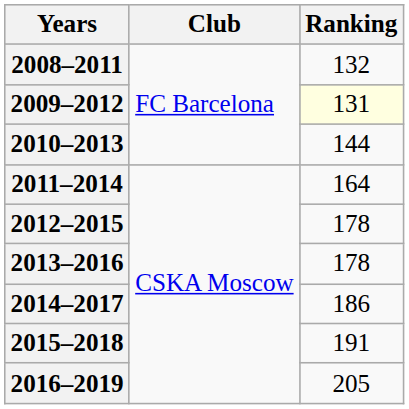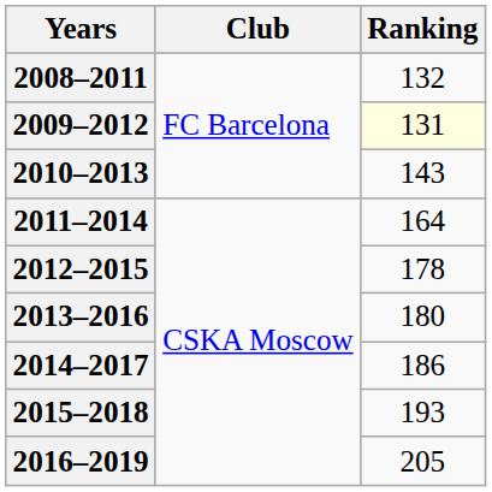 <table class="wikitable sortable" style="text-align:center;">
 <tr>
 <th>Years</th>
 <th>Club</th>
 <th>Ranking</th>
 </tr>
 <tr>
 <th>2008–2011</th>
 <td rowspan=3 align=left> <a href='#'>FC Barcelona</a></td>
 <td>132</td>
 </tr>
 <tr>
 <th>2009–2012</th>
 <td style="background: lightyellow;">131</td>
 </tr>
 <tr>
 <th>2010–2013</th>
-<td>144</td>
+<td>143</td>
 </tr>
 <tr>
 <th>2011–2014</th>
 <td rowspan=6 align=left> <a href='#'>CSKA Moscow</a></td>
 <td>164</td>
 </tr>
 <tr>
 <th>2012–2015</th>
 <td>178</td>
 </tr>
 <tr>
 <th>2013–2016</th>
-<td>178</td>
+<td>180</td>
 </tr>
 <tr>
 <th>2014–2017</th>
 <td>186</td>
 </tr>
 <tr>
 <th>2015–2018</th>
-<td>191</td>
+<td>193</td>
 </tr>
 <tr>
 <th>2016–2019</th>
 <td>205</td>
 </tr>
 </table>
